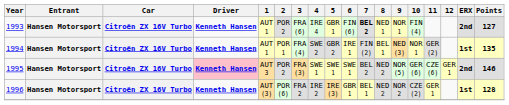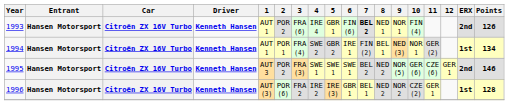 <table class="wikitable" border="1" style="text-align:center; font-size:90%;">
 <tr valign="top">
 <th>Year</th>
 <th>Entrant</th>
 <th>Car</th>
 <th>Driver</th>
 <th>1</th>
 <th>2</th>
 <th>3</th>
 <th>4</th>
 <th>5</th>
 <th>6</th>
 <th>7</th>
 <th>8</th>
 <th>9</th>
 <th>10</th>
 <th>11</th>
 <th>12</th>
 <th>ERX</th>
 <th>Points</th>
 </tr>
 <tr>
 <td><a href='#'>1993</a></td>
 <th>Hansen Motorsport</th>
 <th><a href='#'>Citroën ZX 16V Turbo</a></th>
 <td align="left"> <strong><a href='#'>Kenneth Hansen</a></strong></td>
 <td style="background:#FFFFBF;">AUT<br><small>1</small></td>
 <td style="background:#DFDFDF;">POR<br><small>2</small></td>
 <td style="background:#DFFFDF;">FRA<br><small>(6)</small></td>
 <td style="background:#DFFFDF;">IRE<br><small>4</small></td>
 <td style="background:#FFFFBF;">GBR<br><small>1</small></td>
 <td style="background:#DFFFDF;">FIN<br><small>(6)</small></td>
 <td style="background:#DFDFDF;"><strong>BEL<br><small>2</small></strong></td>
 <td style="background:#FFFFBF;">NED<br><small>1</small></td>
 <td style="background:#FFFFBF;">NOR<br><small>1</small></td>
 <td style="background:#DFFFDF;">FIN<br><small>(4)</small></td>
 <td></td>
 <td></td>
 <td style="background:#DFDFDF;"><strong>2nd</strong></td>
-<td style="background:#DFDFDF;"><strong>127</strong></td>
+<td style="background:#DFDFDF;"><strong>126</strong></td>
 </tr>
 <tr>
 <td><a href='#'>1994</a></td>
 <th>Hansen Motorsport</th>
 <th><a href='#'>Citroën ZX 16V Turbo</a></th>
 <td align="left"> <strong><a href='#'>Kenneth Hansen</a></strong></td>
 <td style="background:#FFFFBF;">AUT<br><small>1</small></td>
 <td style="background:#FFFFBF;">POR<br><small>1</small></td>
 <td style="background:#DFFFDF;">FRA<br><small>(4)</small></td>
 <td style="background:#DFDFDF;">SWE<br><small>2</small></td>
 <td style="background:#DFDFDF;">GBR<br><small>2</small></td>
 <td style="background:#FFFFBF;">IRE<br><small>1</small></td>
 <td style="background:#DFDFDF;">FIN<br><small>(2)</small></td>
 <td style="background:#FFFFBF;">BEL<br><small>1</small></td>
 <td style="background:#FFDF9F;">NED<br><small>(3)</small></td>
 <td style="background:#FFFFBF;">NOR<br><small>1</small></td>
 <td style="background:#DFDFDF;">GER<br><small>(2)</small></td>
 <td></td>
 <td style="background:#FFFFBF;"><strong>1st</strong></td>
-<td style="background:#FFFFBF;"><strong>135</strong></td>
+<td style="background:#FFFFBF;"><strong>134</strong></td>
 </tr>
 <tr>
 <td><a href='#'>1995</a></td>
 <th>Hansen Motorsport</th>
 <th><a href='#'>Citroën ZX 16V Turbo</a></th>
-<td align="left" style="background: pink;"> <strong><a href='#'>Kenneth Hansen</a></strong></td>
+<td align="left"> <strong><a href='#'>Kenneth Hansen</a></strong></td>
 <td style="background:#FFDF9F;">AUT<br><small>3</small></td>
 <td style="background:#DFDFDF;">POR<br><small>2</small></td>
 <td style="background:#FFDF9F;">FRA<br><small>(3)</small></td>
 <td style="background:#FFFFBF;">SWE<br><small>1</small></td>
 <td style="background:#FFFFBF;">SWE<br><small>1</small></td>
 <td style="background:#FFFFBF;">SWE<br><small>1</small></td>
 <td style="background:#DFDFDF;">BEL<br><small>2</small></td>
 <td style="background:#DFDFDF;">NED<br><small>2</small></td>
 <td style="background:#DFFFDF;">NOR<br><small>(5)</small></td>
 <td style="background:#DFFFDF;">GER<br><small>(6)</small></td>
 <td style="background:#DFFFDF;">CZE<br><small>(6)</small></td>
 <td style="background:#FFFFBF;">GER<br><small>1</small></td>
 <td style="background:#DFDFDF;"><strong>2nd</strong></td>
 <td style="background:#DFDFDF;"><strong>146</strong></td>
 </tr>
 <tr>
 <td><a href='#'>1996</a></td>
 <th>Hansen Motorsport</th>
 <th><a href='#'>Citroën ZX 16V Turbo</a></th>
 <td align="left"> <strong><a href='#'>Kenneth Hansen</a></strong></td>
 <td style="background:#FFDF9F;">AUT<br><small>(3)</small></td>
 <td style="background:#DFFFDF;">POR<br><small>(6)</small></td>
 <td style="background:#DFDFDF;">FRA<br><small>2</small></td>
 <td style="background:#DFDFDF;">IRE<br><small>2</small></td>
 <td style="background:#FFDF9F;">IRE<br><small>(3)</small></td>
 <td style="background:#FFFFBF;">GBR<br><small>1</small></td>
 <td style="background:#FFFFBF;">BEL<br><small>1</small></td>
 <td style="background:#DFDFDF;">NED<br><small>2</small></td>
 <td style="background:#DFDFDF;">NOR<br><small>2</small></td>
 <td style="background:#DFDFDF;">CZE<br><small>(2)</small></td>
 <td style="background:#FFFFBF;">GER<br><small>1</small></td>
 <td></td>
 <td style="background:#FFFFBF;"><strong>1st</strong></td>
 <td style="background:#FFFFBF;"><strong>128</strong></td>
 </tr>
 <tr>
 </tr>
 </table>
